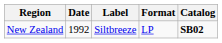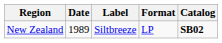 <table class="wikitable">
 <tr>
 <th>Region</th>
 <th>Date</th>
 <th>Label</th>
 <th>Format</th>
 <th>Catalog</th>
 </tr>
 <tr>
 <td><a href='#'>New Zealand</a></td>
-<td>1992</td>
+<td>1989</td>
 <td><a href='#'>Siltbreeze</a></td>
 <td><a href='#'>LP</a></td>
 <td><strong>SB02</strong></td>
 </tr>
 </table>
